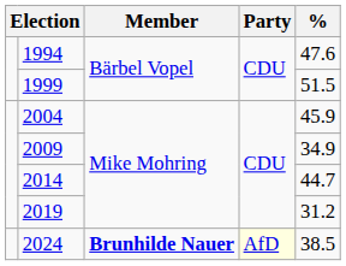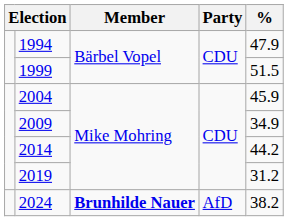 <table class=wikitable>
 <tr>
 <th colspan=2>Election</th>
 <th>Member</th>
 <th>Party</th>
 <th>%</th>
 </tr>
 <tr>
 <td rowspan=2 bgcolor=></td>
 <td><a href='#'>1994</a></td>
 <td rowspan=2><a href='#'>Bärbel Vopel</a></td>
 <td rowspan=2><a href='#'>CDU</a></td>
-<td align=right>47.6</td>
+<td align=right>47.9</td>
 </tr>
 <tr>
 <td><a href='#'>1999</a></td>
 <td align=right>51.5</td>
 </tr>
 <tr>
 <td rowspan=4 bgcolor=></td>
 <td><a href='#'>2004</a></td>
 <td rowspan=4><a href='#'>Mike Mohring</a></td>
 <td rowspan=4><a href='#'>CDU</a></td>
 <td align=right>45.9</td>
 </tr>
 <tr>
 <td><a href='#'>2009</a></td>
 <td align=right>34.9</td>
 </tr>
 <tr>
 <td><a href='#'>2014</a></td>
-<td align=right>44.7</td>
+<td align=right>44.2</td>
 </tr>
 <tr>
 <td><a href='#'>2019</a></td>
 <td align=right>31.2</td>
 </tr>
 <tr>
 <td rowspan=2 bgcolor=></td>
 <td><a href='#'>2024</a></td>
 <td><strong><a href='#'>Brunhilde Nauer</a></strong></td>
-<td style="background: lightyellow;"><a href='#'>AfD</a></td>
-<td>38.5</td>
+<td><a href='#'>AfD</a></td>
+<td>38.2</td>
 </tr>
 </table>
